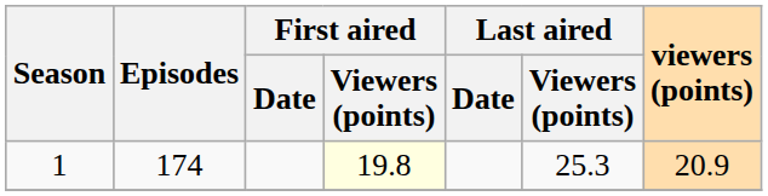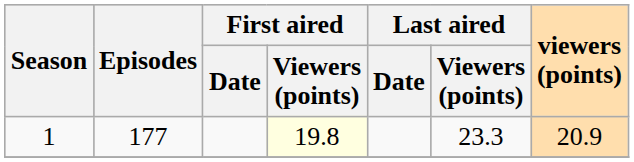 <table class="wikitable" style="text-align: center">
 <tr>
 <th scope="col" rowspan="2">Season</th>
 <th scope="col" rowspan="2" colspan="1">Episodes</th>
 <th scope="col" colspan="2">First aired</th>
 <th scope="col" colspan="2">Last aired</th>
 <th style="background:#ffdead;" rowspan="2"> viewers <br> (points)</th>
 </tr>
 <tr>
 <th scope="col">Date</th>
 <th scope="col">Viewers<br>(points)</th>
 <th scope="col">Date</th>
 <th scope="col">Viewers<br>(points)</th>
 </tr>
 <tr>
 <td>1</td>
-<td>174</td>
+<td>177</td>
 <td></td>
 <td style="background: lightyellow;">19.8</td>
 <td></td>
-<td>25.3</td>
+<td>23.3</td>
 <td style="background:#ffdead;">20.9</td>
 </tr>
 <tr>
 </tr>
 </table>
